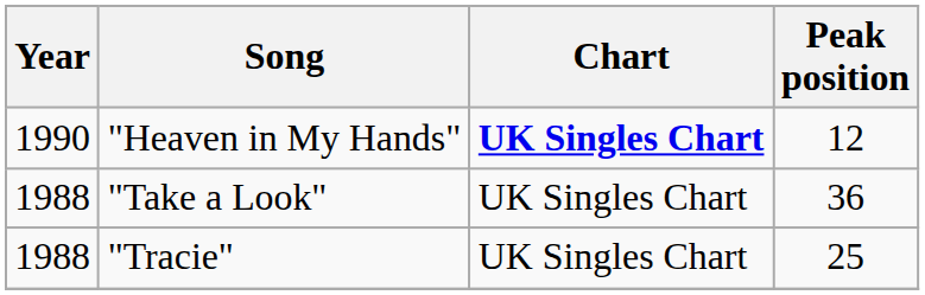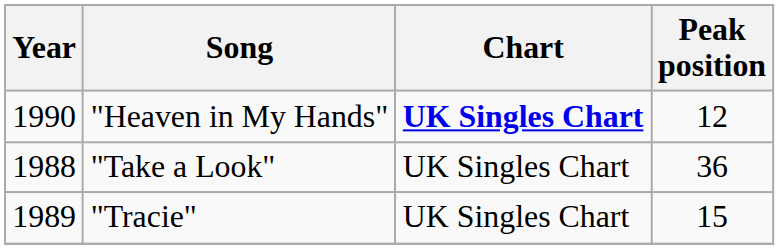 <table class="wikitable">
 <tr>
 <th>Year</th>
 <th>Song</th>
 <th>Chart</th>
 <th>Peak<br>position</th>
 </tr>
 <tr>
 <td>1990</td>
 <td>"Heaven in My Hands"</td>
 <td><strong><a href='#'>UK Singles Chart</a></strong></td>
 <td style="text-align:center;">12</td>
 </tr>
 <tr>
 <td>1988</td>
 <td>"Take a Look"</td>
 <td>UK Singles Chart</td>
 <td style="text-align:center;">36</td>
 </tr>
 <tr>
-<td>1988</td>
+<td>1989</td>
 <td>"Tracie"</td>
 <td>UK Singles Chart</td>
-<td style="text-align:center;">25</td>
+<td style="text-align:center;">15</td>
 </tr>
 <tr>
 </tr>
 </table>
